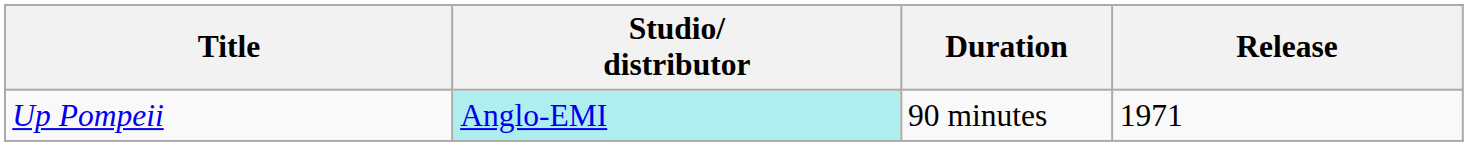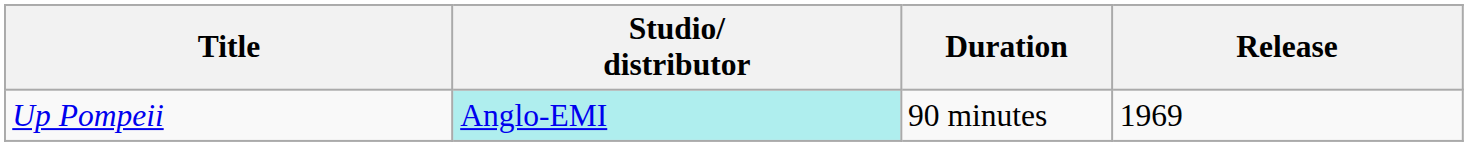 <table class="wikitable">
 <tr>
 <th style="background:99CCFF" width="220">Title</th>
 <th style="background:99CCFF" width="220">Studio/<br>distributor</th>
 <th style="background:99CCFF" width="100">Duration</th>
 <th style="background:99CCFF" width="170">Release</th>
 </tr>
 <tr>
 <td><em><a href='#'>Up Pompeii</a></em></td>
 <td style="background: paleturquoise;"><a href='#'>Anglo-EMI</a></td>
 <td>90 minutes</td>
-<td>1971</td>
+<td>1969</td>
 </tr>
 </table>
